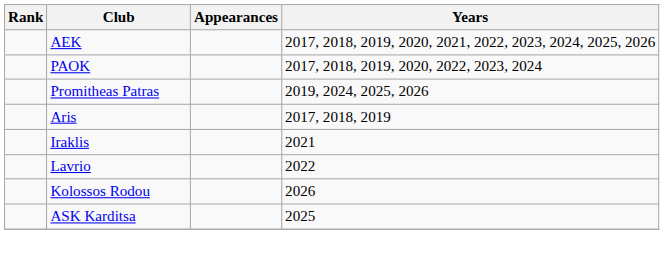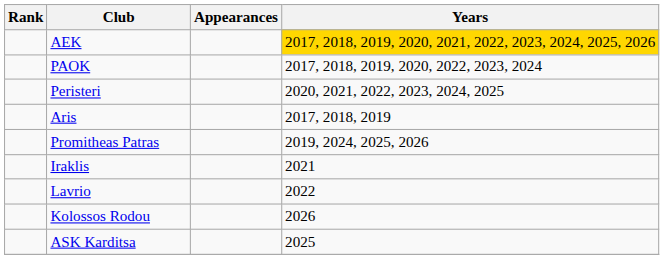 <table class="wikitable" style="font-size:90%">
 <tr>
 <th>Rank</th>
 <th width="130">Club</th>
 <th>Appearances</th>
 <th>Years</th>
 </tr>
 <tr>
 <td></td>
 <td><a href='#'>AEK</a></td>
 <td></td>
-<td>2017, 2018, 2019, 2020, 2021, 2022, 2023, 2024, 2025, 2026</td>
+<td style="background: gold;">2017, 2018, 2019, 2020, 2021, 2022, 2023, 2024, 2025, 2026</td>
 </tr>
 <tr>
 <td></td>
 <td><a href='#'>PAOK</a></td>
 <td></td>
 <td>2017, 2018, 2019, 2020, 2022, 2023, 2024</td>
 </tr>
 <tr>
 <td></td>
-<td><a href='#'>Promitheas Patras</a></td>
+<td><a href='#'>Peristeri</a></td>
 <td></td>
-<td>2019, 2024, 2025, 2026</td>
+<td>2020, 2021, 2022, 2023, 2024, 2025</td>
 </tr>
 <tr>
 <td></td>
 <td><a href='#'>Aris</a></td>
 <td></td>
 <td>2017, 2018, 2019</td>
+</tr>
+<tr>
+<td></td>
+<td><a href='#'>Promitheas Patras</a></td>
+<td></td>
+<td>2019, 2024, 2025, 2026</td>
 </tr>
 <tr>
 <td></td>
 <td><a href='#'>Iraklis</a></td>
 <td></td>
 <td>2021</td>
 </tr>
 <tr>
 <td></td>
 <td><a href='#'>Lavrio</a></td>
 <td></td>
 <td>2022</td>
 </tr>
 <tr>
 <td></td>
 <td><a href='#'>Kolossos Rodou</a></td>
 <td></td>
 <td>2026</td>
 </tr>
 <tr>
 <td></td>
 <td><a href='#'>ASK Karditsa</a></td>
 <td></td>
 <td>2025</td>
 </tr>
 <tr>
 </tr>
 </table>
